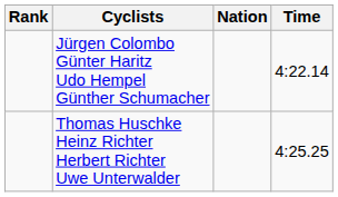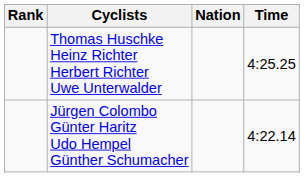 <table class="wikitable sortable" style=text-align:center>
 <tr>
 <th>Rank</th>
 <th>Cyclists</th>
 <th>Nation</th>
 <th>Time</th>
 </tr>
 <tr>
 <td></td>
+<td align=left><a href='#'>Thomas Huschke</a><br><a href='#'>Heinz Richter</a><br><a href='#'>Herbert Richter</a><br><a href='#'>Uwe Unterwalder</a></td>
+<td align=left></td>
+<td>4:25.25</td>
+</tr>
+<tr>
+<td></td>
 <td align=left><a href='#'>Jürgen Colombo</a><br><a href='#'>Günter Haritz</a><br><a href='#'>Udo Hempel</a><br><a href='#'>Günther Schumacher</a></td>
 <td align=left></td>
 <td>4:22.14</td>
 </tr>
-<tr>
-<td></td>
-<td align=left><a href='#'>Thomas Huschke</a><br><a href='#'>Heinz Richter</a><br><a href='#'>Herbert Richter</a><br><a href='#'>Uwe Unterwalder</a></td>
-<td align=left></td>
-<td>4:25.25</td>
-</tr>
 </table>
